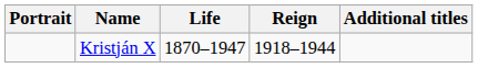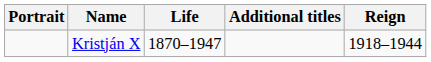 <table class="wikitable">
 <tr>
 <th>Portrait</th>
 <th>Name</th>
 <th>Life</th>
+<th>Additional titles</th>
 <th>Reign</th>
-<th>Additional titles</th>
 </tr>
 <tr>
 <td></td>
 <td><a href='#'>Kristján X</a></td>
 <td>1870–1947</td>
+<td></td>
 <td>1918–1944</td>
-<td></td>
 </tr>
 </table>
